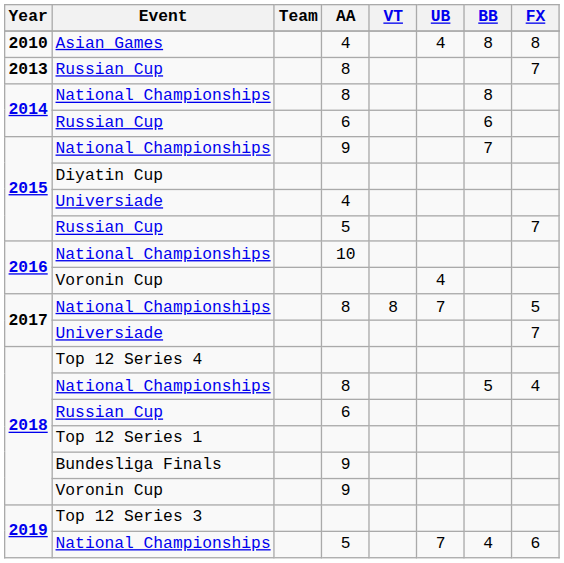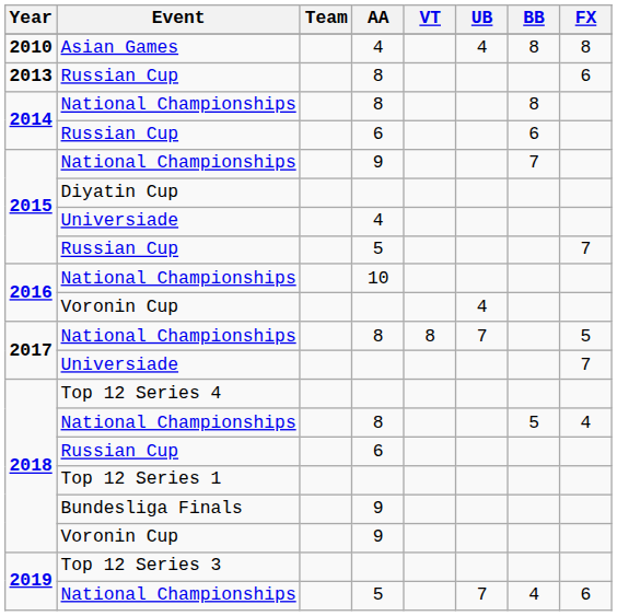 <table class="wikitable" style="text-align:center; font-size:95%;">
 <tr>
 <th align=center>Year</th>
 <th align=center>Event</th>
 <th style="width:30px;">Team</th>
 <th style="width:30px;">AA</th>
 <th style="width:30px;"><a href='#'>VT</a></th>
 <th style="width:30px;"><a href='#'>UB</a></th>
 <th style="width:30px;"><a href='#'>BB</a></th>
 <th style="width:30px;"><a href='#'>FX</a></th>
 </tr>
 <tr>
 </tr>
 <tr>
 <td rowspan="1"><strong>2010</strong></td>
 <td align=left><a href='#'>Asian Games</a></td>
 <td></td>
 <td>4</td>
 <td></td>
 <td>4</td>
 <td>8</td>
 <td>8</td>
 </tr>
 <tr>
 <td rowspan="1"><strong>2013</strong></td>
 <td align=left><a href='#'>Russian Cup</a></td>
 <td></td>
 <td>8</td>
 <td></td>
 <td></td>
 <td></td>
-<td>7</td>
+<td>6</td>
 </tr>
 <tr>
 <td rowspan="2"><strong><a href='#'>2014</a></strong></td>
 <td align=left><a href='#'>National Championships</a></td>
 <td></td>
 <td>8</td>
 <td></td>
 <td></td>
 <td>8</td>
 <td></td>
 </tr>
 <tr>
 <td align=left><a href='#'>Russian Cup</a></td>
 <td></td>
 <td>6</td>
 <td></td>
 <td></td>
 <td>6</td>
 <td></td>
 </tr>
 <tr>
 <td rowspan="4"><strong><a href='#'>2015</a></strong></td>
 <td align=left><a href='#'>National Championships</a></td>
 <td></td>
 <td>9</td>
 <td></td>
 <td></td>
 <td>7</td>
 <td></td>
 </tr>
 <tr>
 <td align=left>Diyatin Cup</td>
 <td></td>
 <td></td>
 <td></td>
 <td></td>
 <td></td>
 <td></td>
 </tr>
 <tr>
 <td align=left><a href='#'>Universiade</a></td>
 <td></td>
 <td>4</td>
 <td></td>
 <td></td>
 <td></td>
 <td></td>
 </tr>
 <tr>
 <td align=left><a href='#'>Russian Cup</a></td>
 <td></td>
 <td>5</td>
 <td></td>
 <td></td>
 <td></td>
 <td>7</td>
 </tr>
 <tr>
 <td rowspan="2"><strong><a href='#'>2016</a></strong></td>
 <td align=left><a href='#'>National Championships</a></td>
 <td></td>
 <td>10</td>
 <td></td>
 <td></td>
 <td></td>
 <td></td>
 </tr>
 <tr>
 <td align=left>Voronin Cup</td>
 <td></td>
 <td></td>
 <td></td>
 <td>4</td>
 <td></td>
 <td></td>
 </tr>
 <tr>
 <td rowspan="2"><strong>2017</strong></td>
 <td align=left><a href='#'>National Championships</a></td>
 <td></td>
 <td>8</td>
 <td>8</td>
 <td>7</td>
 <td></td>
 <td>5</td>
 </tr>
 <tr>
 <td align=left><a href='#'>Universiade</a></td>
 <td></td>
 <td></td>
 <td></td>
 <td></td>
 <td></td>
 <td>7</td>
 </tr>
 <tr>
 <td rowspan="6"><strong><a href='#'>2018</a></strong></td>
 <td align=left>Top 12 Series 4</td>
 <td></td>
 <td></td>
 <td></td>
 <td></td>
 <td></td>
 <td></td>
 </tr>
 <tr>
 <td align=left><a href='#'>National Championships</a></td>
 <td></td>
 <td>8</td>
 <td></td>
 <td></td>
 <td>5</td>
 <td>4</td>
 </tr>
 <tr>
 <td align=left><a href='#'>Russian Cup</a></td>
 <td></td>
 <td>6</td>
 <td></td>
 <td></td>
 <td></td>
 <td></td>
 </tr>
 <tr>
 <td align=left>Top 12 Series 1</td>
 <td></td>
 <td></td>
 <td></td>
 <td></td>
 <td></td>
 <td></td>
 </tr>
 <tr>
 <td align=left>Bundesliga Finals</td>
 <td></td>
 <td>9</td>
 <td></td>
 <td></td>
 <td></td>
 <td></td>
 </tr>
 <tr>
 <td align=left>Voronin Cup</td>
 <td></td>
 <td>9</td>
 <td></td>
 <td></td>
 <td></td>
 <td></td>
 </tr>
 <tr>
 <td rowspan="2"><strong><a href='#'>2019</a></strong></td>
 <td align=left>Top 12 Series 3</td>
 <td></td>
 <td></td>
 <td></td>
 <td></td>
 <td></td>
 <td></td>
 </tr>
 <tr>
 <td align=left><a href='#'>National Championships</a></td>
 <td></td>
 <td>5</td>
 <td></td>
 <td>7</td>
 <td>4</td>
 <td>6</td>
 </tr>
 </table>
